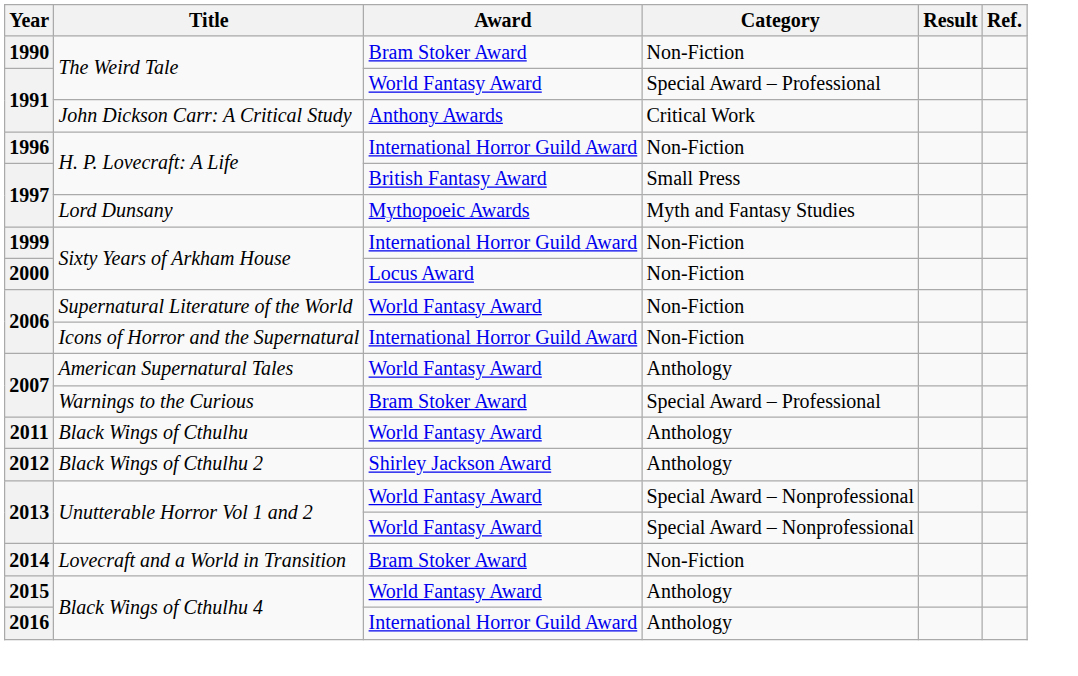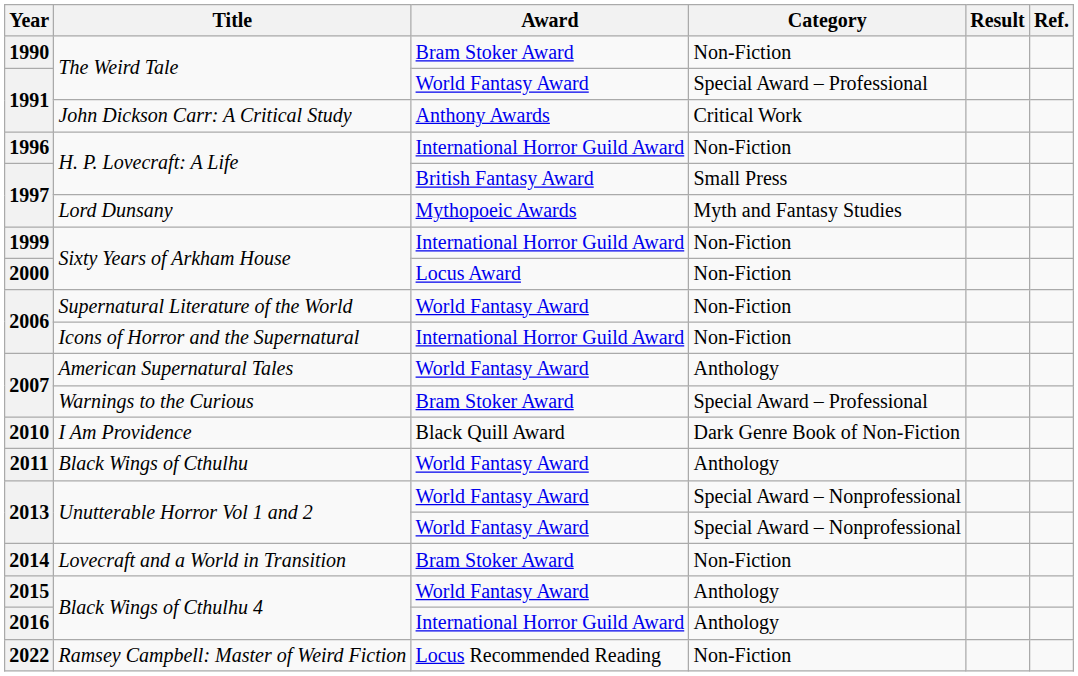 <table class="wikitable sortable">
 <tr>
 <th>Year</th>
 <th>Title</th>
 <th>Award</th>
 <th>Category</th>
 <th>Result</th>
 <th>Ref.</th>
 </tr>
 <tr>
 <th>1990</th>
 <td rowspan="2"><em>The Weird Tale</em></td>
 <td><a href='#'>Bram Stoker Award</a></td>
 <td>Non-Fiction</td>
 <td></td>
 <td></td>
 </tr>
 <tr>
 <th rowspan="2">1991</th>
 <td><a href='#'>World Fantasy Award</a></td>
 <td>Special Award – Professional</td>
 <td></td>
 <td></td>
 </tr>
 <tr>
 <td><em>John Dickson Carr: A Critical Study</em></td>
 <td><a href='#'>Anthony Awards</a></td>
 <td>Critical Work</td>
 <td></td>
 <td></td>
 </tr>
 <tr>
 <th>1996</th>
 <td rowspan="2"><em>H. P. Lovecraft: A Life</em></td>
 <td><a href='#'>International Horror Guild Award</a></td>
 <td>Non-Fiction</td>
 <td></td>
 <td></td>
 </tr>
 <tr>
 <th rowspan="2">1997</th>
 <td><a href='#'>British Fantasy Award</a></td>
 <td>Small Press</td>
 <td></td>
 <td></td>
 </tr>
 <tr>
 <td><em>Lord Dunsany</em></td>
 <td><a href='#'>Mythopoeic Awards</a></td>
 <td>Myth and Fantasy Studies</td>
 <td></td>
 <td></td>
 </tr>
 <tr>
 <th>1999</th>
 <td rowspan="2"><em>Sixty Years of Arkham House</em></td>
 <td><a href='#'>International Horror Guild Award</a></td>
 <td>Non-Fiction</td>
 <td></td>
 <td></td>
 </tr>
 <tr>
 <th>2000</th>
 <td><a href='#'>Locus Award</a></td>
 <td>Non-Fiction</td>
 <td></td>
 <td></td>
 </tr>
 <tr>
 <th rowspan="2">2006</th>
 <td><em>Supernatural Literature of the World</em></td>
 <td><a href='#'>World Fantasy Award</a></td>
 <td>Non-Fiction</td>
 <td></td>
 <td></td>
 </tr>
 <tr>
 <td><em>Icons of Horror and the Supernatural</em></td>
 <td><a href='#'>International Horror Guild Award</a></td>
 <td>Non-Fiction</td>
 <td></td>
 <td></td>
 </tr>
 <tr>
 <th rowspan="2">2007</th>
 <td><em>American Supernatural Tales</em></td>
 <td><a href='#'>World Fantasy Award</a></td>
 <td>Anthology</td>
 <td></td>
 <td></td>
 </tr>
 <tr>
 <td><em>Warnings to the Curious</em></td>
 <td><a href='#'>Bram Stoker Award</a></td>
 <td>Special Award – Professional</td>
 <td></td>
 <td></td>
 </tr>
 <tr>
-<th>2011</th>
-<td><em>Black Wings of Cthulhu</em></td>
-<td><a href='#'>World Fantasy Award</a></td>
-<td>Anthology</td>
+<th>2010</th>
+<td><em>I Am Providence</em></td>
+<td>Black Quill Award</td>
+<td>Dark Genre Book of Non-Fiction</td>
 <td></td>
 <td></td>
 </tr>
 <tr>
-<th>2012</th>
-<td><em>Black Wings of Cthulhu 2</em></td>
-<td><a href='#'>Shirley Jackson Award</a></td>
+<th>2011</th>
+<td><em>Black Wings of Cthulhu</em></td>
+<td><a href='#'>World Fantasy Award</a></td>
 <td>Anthology</td>
 <td></td>
 <td></td>
 </tr>
 <tr>
 <th rowspan="2">2013</th>
 <td rowspan="2"><em>Unutterable Horror Vol 1 and 2</em></td>
 <td><a href='#'>World Fantasy Award</a></td>
 <td>Special Award – Nonprofessional</td>
 <td></td>
 <td></td>
 </tr>
 <tr>
 <td><a href='#'>World Fantasy Award</a></td>
 <td>Special Award – Nonprofessional</td>
 <td></td>
 <td></td>
 </tr>
 <tr>
 <th>2014</th>
 <td><em>Lovecraft and a World in Transition</em></td>
 <td><a href='#'>Bram Stoker Award</a></td>
 <td>Non-Fiction</td>
 <td></td>
 <td></td>
 </tr>
 <tr>
 <th>2015</th>
 <td rowspan="2"><em>Black Wings of Cthulhu 4</em></td>
 <td><a href='#'>World Fantasy Award</a></td>
 <td>Anthology</td>
 <td></td>
 <td></td>
 </tr>
 <tr>
 <th>2016</th>
 <td><a href='#'>International Horror Guild Award</a></td>
 <td>Anthology</td>
 <td></td>
 <td></td>
 </tr>
+<tr>
+<th>2022</th>
+<td><em>Ramsey Campbell: Master of Weird Fiction</em></td>
+<td><a href='#'>Locus</a> Recommended Reading</td>
+<td>Non-Fiction</td>
+<td></td>
+<td></td>
+</tr>
 </table>
